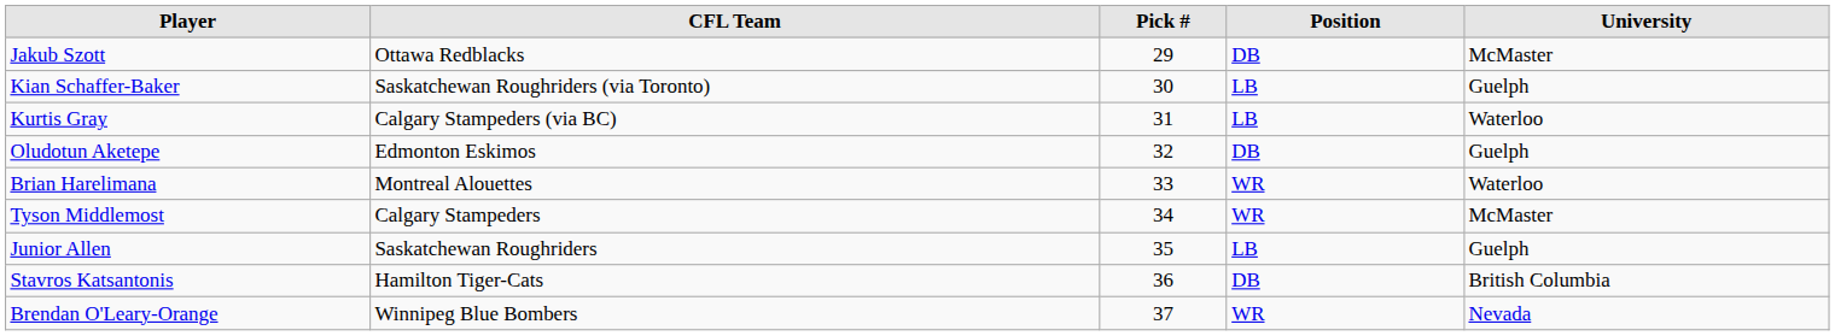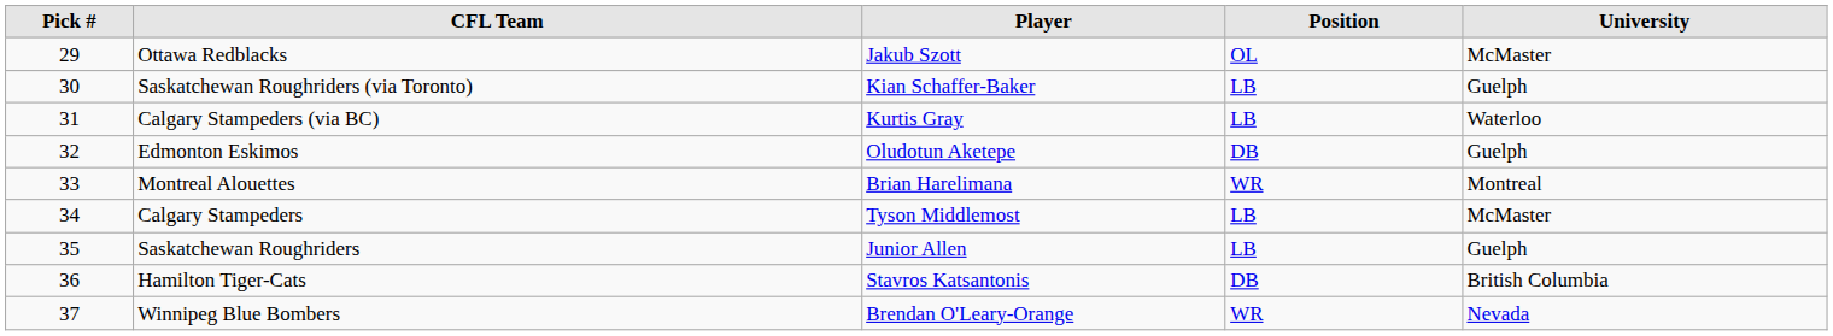 <table class="wikitable" style="width: 90%">
 <tr>
+<th style="background:#E5E5E5;" width=7%>Pick #</th>
+<th width=40% style="background:#E5E5E5;">CFL Team</th>
 <th width=20% style="background:#E5E5E5;">Player</th>
-<th width=40% style="background:#E5E5E5;">CFL Team</th>
-<th style="background:#E5E5E5;" width=7%>Pick #</th>
 <th width=13% style="background:#E5E5E5;">Position</th>
 <th width=20% style="background:#E5E5E5;">University</th>
 </tr>
 <tr>
+<td align=center>29</td>
+<td>Ottawa Redblacks</td>
 <td><a href='#'>Jakub Szott</a></td>
-<td>Ottawa Redblacks</td>
-<td align=center>29</td>
-<td><a href='#'>DB</a></td>
+<td><a href='#'>OL</a></td>
 <td>McMaster</td>
 </tr>
 <tr>
+<td align=center>30</td>
+<td>Saskatchewan Roughriders (via Toronto)</td>
 <td><a href='#'>Kian Schaffer-Baker</a></td>
-<td>Saskatchewan Roughriders (via Toronto)</td>
-<td align=center>30</td>
 <td><a href='#'>LB</a></td>
 <td>Guelph</td>
 </tr>
 <tr>
+<td align=center>31</td>
+<td>Calgary Stampeders (via BC)</td>
 <td><a href='#'>Kurtis Gray</a></td>
-<td>Calgary Stampeders (via BC)</td>
-<td align=center>31</td>
 <td><a href='#'>LB</a></td>
 <td>Waterloo</td>
 </tr>
 <tr>
+<td align=center>32</td>
+<td>Edmonton Eskimos</td>
 <td><a href='#'>Oludotun Aketepe</a></td>
-<td>Edmonton Eskimos</td>
-<td align=center>32</td>
 <td><a href='#'>DB</a></td>
 <td>Guelph</td>
 </tr>
 <tr>
+<td align=center>33</td>
+<td>Montreal Alouettes</td>
 <td><a href='#'>Brian Harelimana</a></td>
-<td>Montreal Alouettes</td>
-<td align=center>33</td>
 <td><a href='#'>WR</a></td>
-<td>Waterloo</td>
+<td>Montreal</td>
 </tr>
 <tr>
+<td align=center>34</td>
+<td>Calgary Stampeders</td>
 <td><a href='#'>Tyson Middlemost</a></td>
-<td>Calgary Stampeders</td>
-<td align=center>34</td>
-<td><a href='#'>WR</a></td>
+<td><a href='#'>LB</a></td>
 <td>McMaster</td>
 </tr>
 <tr>
+<td align=center>35</td>
+<td>Saskatchewan Roughriders</td>
 <td><a href='#'>Junior Allen</a></td>
-<td>Saskatchewan Roughriders</td>
-<td align=center>35</td>
 <td><a href='#'>LB</a></td>
 <td>Guelph</td>
 </tr>
 <tr>
+<td align=center>36</td>
+<td>Hamilton Tiger-Cats</td>
 <td><a href='#'>Stavros Katsantonis</a></td>
-<td>Hamilton Tiger-Cats</td>
-<td align=center>36</td>
 <td><a href='#'>DB</a></td>
 <td>British Columbia</td>
 </tr>
 <tr>
+<td align=center>37</td>
+<td>Winnipeg Blue Bombers</td>
 <td><a href='#'>Brendan O'Leary-Orange</a></td>
-<td>Winnipeg Blue Bombers</td>
-<td align=center>37</td>
 <td><a href='#'>WR</a></td>
 <td><a href='#'>Nevada</a></td>
 </tr>
 </table>
